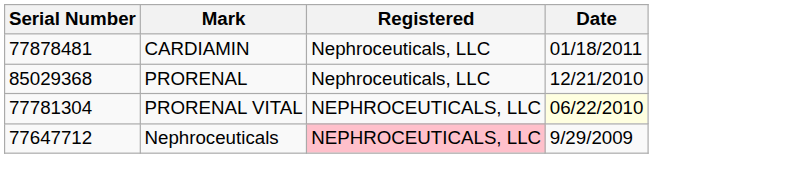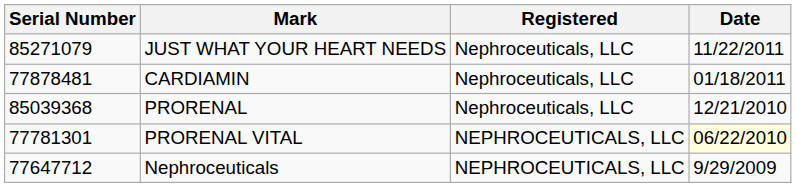 <table class="wikitable">
 <tr>
 <th>Serial Number</th>
 <th>Mark</th>
 <th>Registered</th>
 <th>Date</th>
 </tr>
 <tr>
+<td>85271079</td>
+<td>JUST WHAT YOUR HEART NEEDS</td>
+<td>Nephroceuticals, LLC</td>
+<td>11/22/2011</td>
+</tr>
+<tr>
 <td>77878481</td>
 <td>CARDIAMIN</td>
 <td>Nephroceuticals, LLC</td>
 <td>01/18/2011</td>
 </tr>
 <tr>
-<td>85029368</td>
+<td>85039368</td>
 <td>PRORENAL</td>
 <td>Nephroceuticals, LLC</td>
 <td>12/21/2010</td>
 </tr>
 <tr>
-<td>77781304</td>
+<td>77781301</td>
 <td>PRORENAL VITAL</td>
 <td>NEPHROCEUTICALS, LLC</td>
 <td style="background: lightyellow;">06/22/2010</td>
 </tr>
 <tr>
 <td>77647712</td>
 <td>Nephroceuticals</td>
-<td style="background: pink;">NEPHROCEUTICALS, LLC</td>
+<td>NEPHROCEUTICALS, LLC</td>
 <td>9/29/2009</td>
 </tr>
 </table>
